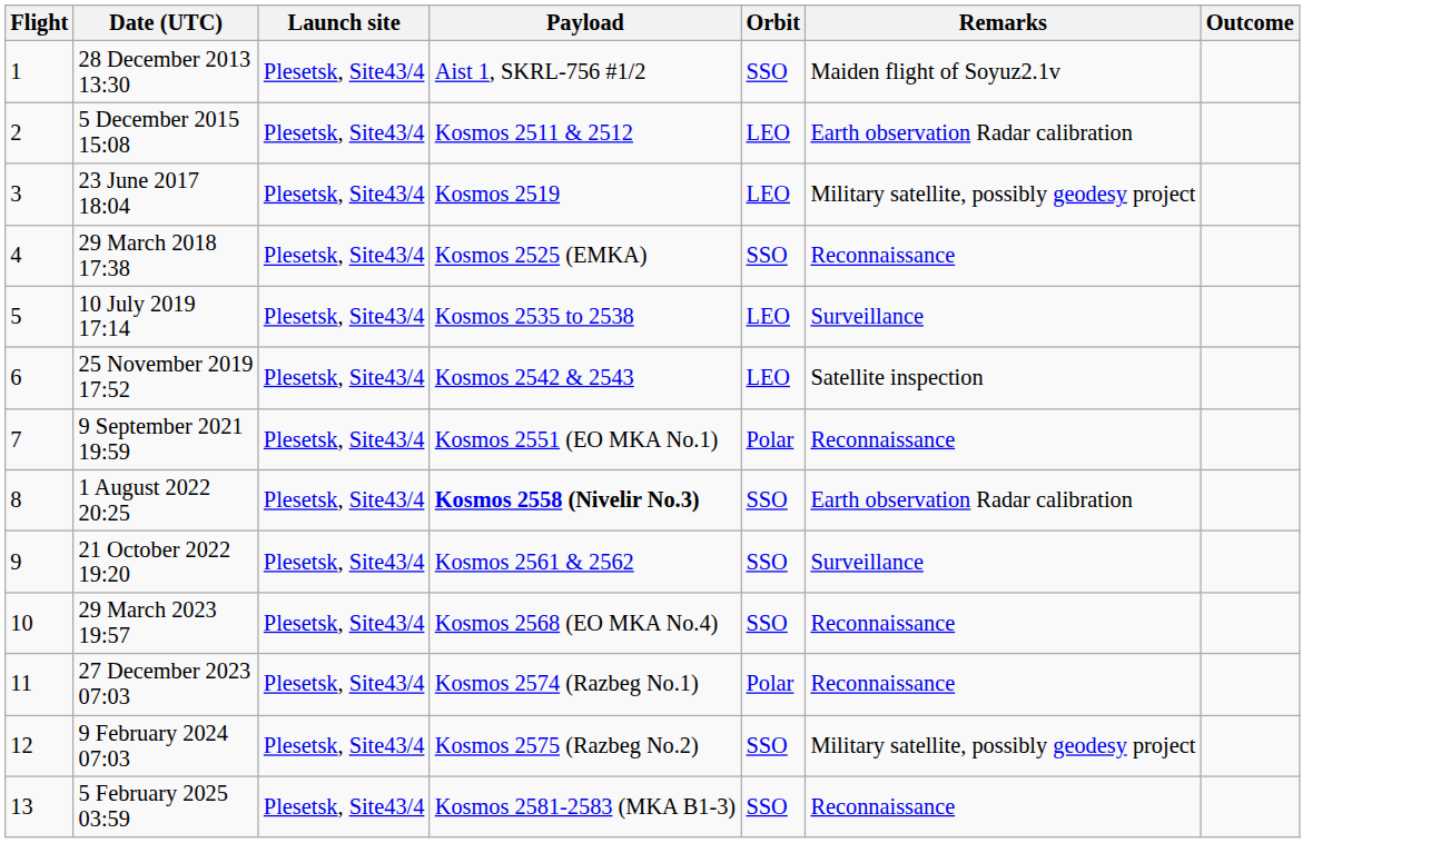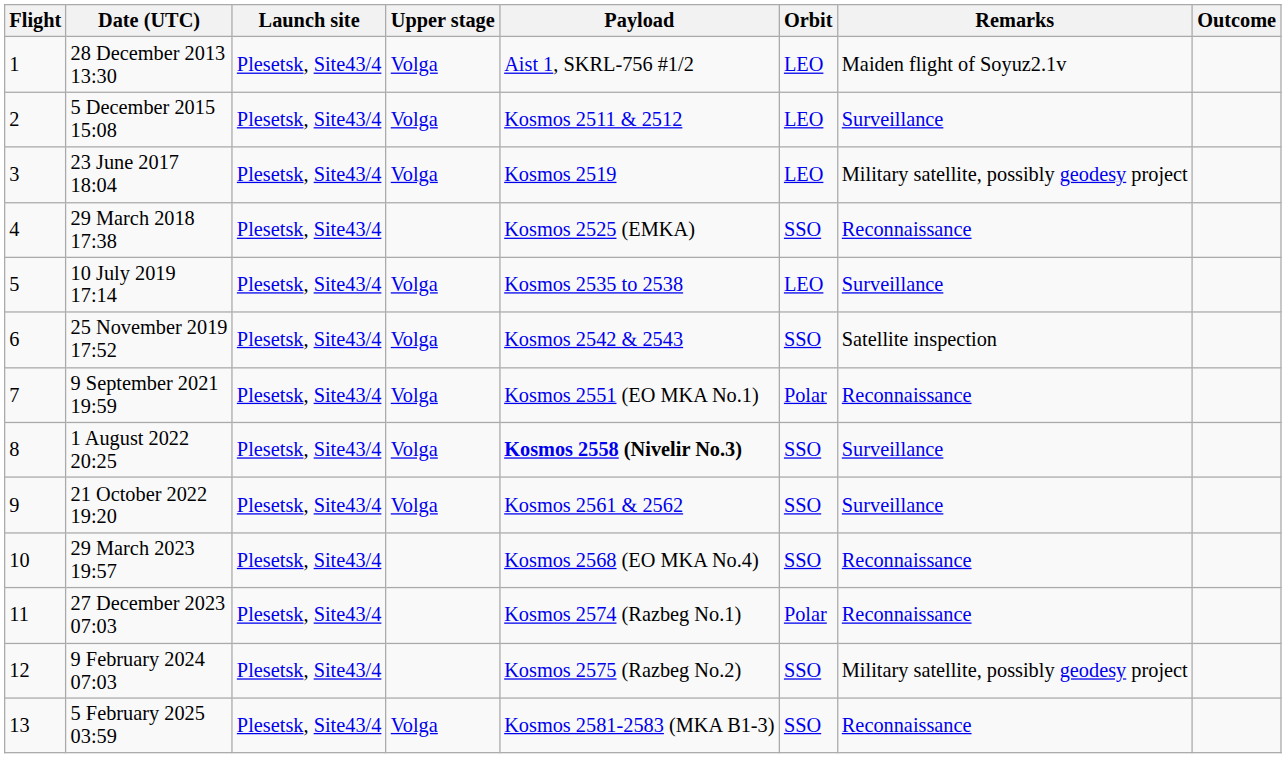 <table class="wikitable">
 <tr>
 <th>Flight</th>
 <th>Date (UTC)</th>
 <th>Launch site</th>
+<th>Upper stage</th>
 <th>Payload</th>
 <th>Orbit</th>
 <th>Remarks</th>
 <th>Outcome</th>
 </tr>
 <tr>
 <td>1</td>
 <td>28 December 2013<br>13:30</td>
 <td><a href='#'>Plesetsk</a>, <a href='#'>Site43/4</a></td>
+<td><a href='#'>Volga</a></td>
 <td><a href='#'>Aist 1</a>, SKRL-756 #1/2</td>
-<td><a href='#'>SSO</a></td>
+<td><a href='#'>LEO</a></td>
 <td>Maiden flight of Soyuz2.1v</td>
 <td></td>
 </tr>
 <tr>
 <td>2</td>
 <td>5 December 2015<br>15:08</td>
 <td><a href='#'>Plesetsk</a>, <a href='#'>Site43/4</a></td>
+<td><a href='#'>Volga</a></td>
 <td><a href='#'>Kosmos 2511 & 2512</a></td>
 <td><a href='#'>LEO</a></td>
-<td><a href='#'>Earth observation</a> Radar calibration</td>
+<td><a href='#'>Surveillance</a></td>
 <td></td>
 </tr>
 <tr>
 <td>3</td>
 <td>23 June 2017<br>18:04</td>
 <td><a href='#'>Plesetsk</a>, <a href='#'>Site43/4</a></td>
+<td><a href='#'>Volga</a></td>
 <td><a href='#'>Kosmos 2519</a></td>
 <td><a href='#'>LEO</a></td>
 <td>Military satellite, possibly <a href='#'>geodesy</a> project </td>
 <td></td>
 </tr>
 <tr>
 <td>4</td>
 <td>29 March 2018<br>17:38</td>
 <td><a href='#'>Plesetsk</a>, <a href='#'>Site43/4</a></td>
+<td></td>
 <td><a href='#'>Kosmos 2525</a> (EMKA)</td>
 <td><a href='#'>SSO</a></td>
 <td><a href='#'>Reconnaissance</a></td>
 <td></td>
 </tr>
 <tr>
 <td>5</td>
 <td>10 July 2019<br>17:14</td>
 <td><a href='#'>Plesetsk</a>, <a href='#'>Site43/4</a></td>
+<td><a href='#'>Volga</a></td>
 <td><a href='#'>Kosmos 2535 to 2538</a></td>
 <td><a href='#'>LEO</a></td>
 <td><a href='#'>Surveillance</a></td>
 <td></td>
 </tr>
 <tr>
 <td>6</td>
 <td>25 November 2019<br>17:52</td>
 <td><a href='#'>Plesetsk</a>, <a href='#'>Site43/4</a></td>
+<td><a href='#'>Volga</a></td>
 <td><a href='#'>Kosmos 2542 & 2543</a></td>
-<td><a href='#'>LEO</a></td>
+<td><a href='#'>SSO</a></td>
 <td>Satellite inspection</td>
 <td></td>
 </tr>
 <tr>
 <td>7</td>
 <td>9 September 2021<br>19:59</td>
 <td><a href='#'>Plesetsk</a>, <a href='#'>Site43/4</a></td>
+<td><a href='#'>Volga</a></td>
 <td><a href='#'>Kosmos 2551</a> (EO MKA No.1)</td>
 <td><a href='#'>Polar</a></td>
 <td><a href='#'>Reconnaissance</a></td>
 <td></td>
 </tr>
 <tr>
 <td>8</td>
 <td>1 August 2022<br>20:25</td>
 <td><a href='#'>Plesetsk</a>, <a href='#'>Site43/4</a></td>
+<td><a href='#'>Volga</a></td>
 <td><strong><a href='#'>Kosmos 2558</a> (Nivelir No.3)</strong></td>
 <td><a href='#'>SSO</a></td>
-<td><a href='#'>Earth observation</a> Radar calibration</td>
+<td><a href='#'>Surveillance</a></td>
 <td></td>
 </tr>
 <tr>
 <td>9</td>
 <td>21 October 2022<br>19:20</td>
 <td><a href='#'>Plesetsk</a>, <a href='#'>Site43/4</a></td>
+<td><a href='#'>Volga</a></td>
 <td><a href='#'>Kosmos 2561 & 2562</a></td>
 <td><a href='#'>SSO</a></td>
 <td><a href='#'>Surveillance</a></td>
 <td></td>
 </tr>
 <tr>
 <td>10</td>
 <td>29 March 2023<br>19:57</td>
 <td><a href='#'>Plesetsk</a>, <a href='#'>Site43/4</a></td>
+<td></td>
 <td><a href='#'>Kosmos 2568</a> (EO MKA No.4)</td>
 <td><a href='#'>SSO</a></td>
 <td><a href='#'>Reconnaissance</a></td>
 <td></td>
 </tr>
 <tr>
 <td>11</td>
 <td>27 December 2023<br>07:03</td>
 <td><a href='#'>Plesetsk</a>, <a href='#'>Site43/4</a></td>
+<td></td>
 <td><a href='#'>Kosmos 2574</a> (Razbeg No.1)</td>
 <td><a href='#'>Polar</a></td>
 <td><a href='#'>Reconnaissance</a></td>
 <td></td>
 </tr>
 <tr>
 <td>12</td>
 <td>9 February 2024<br>07:03</td>
 <td><a href='#'>Plesetsk</a>, <a href='#'>Site43/4</a></td>
+<td></td>
 <td><a href='#'>Kosmos 2575</a> (Razbeg No.2)</td>
 <td><a href='#'>SSO</a></td>
 <td>Military satellite, possibly <a href='#'>geodesy</a> project </td>
 <td></td>
 </tr>
 <tr>
 <td>13</td>
 <td>5 February 2025<br>03:59</td>
 <td><a href='#'>Plesetsk</a>, <a href='#'>Site43/4</a></td>
+<td><a href='#'>Volga</a></td>
 <td><a href='#'>Kosmos 2581-2583</a> (MKA B1-3)</td>
 <td><a href='#'>SSO</a></td>
 <td><a href='#'>Reconnaissance</a></td>
 <td></td>
 </tr>
 </table>
